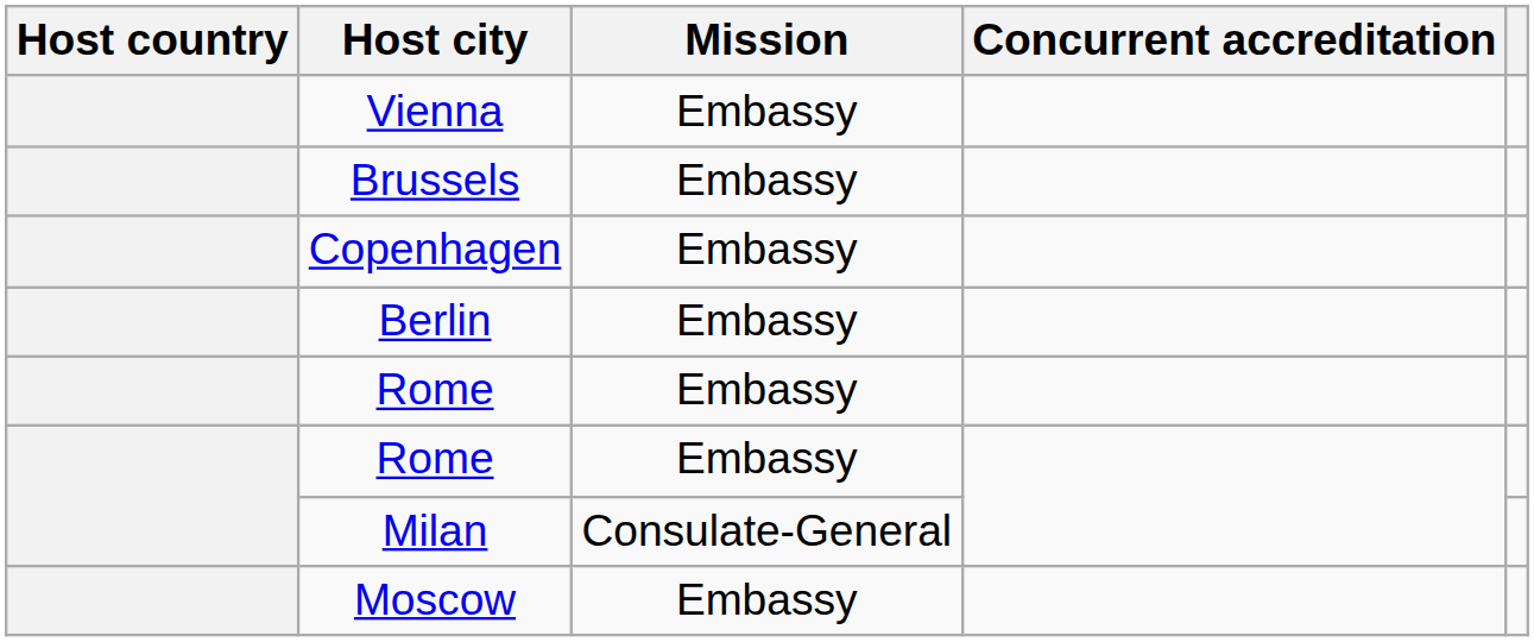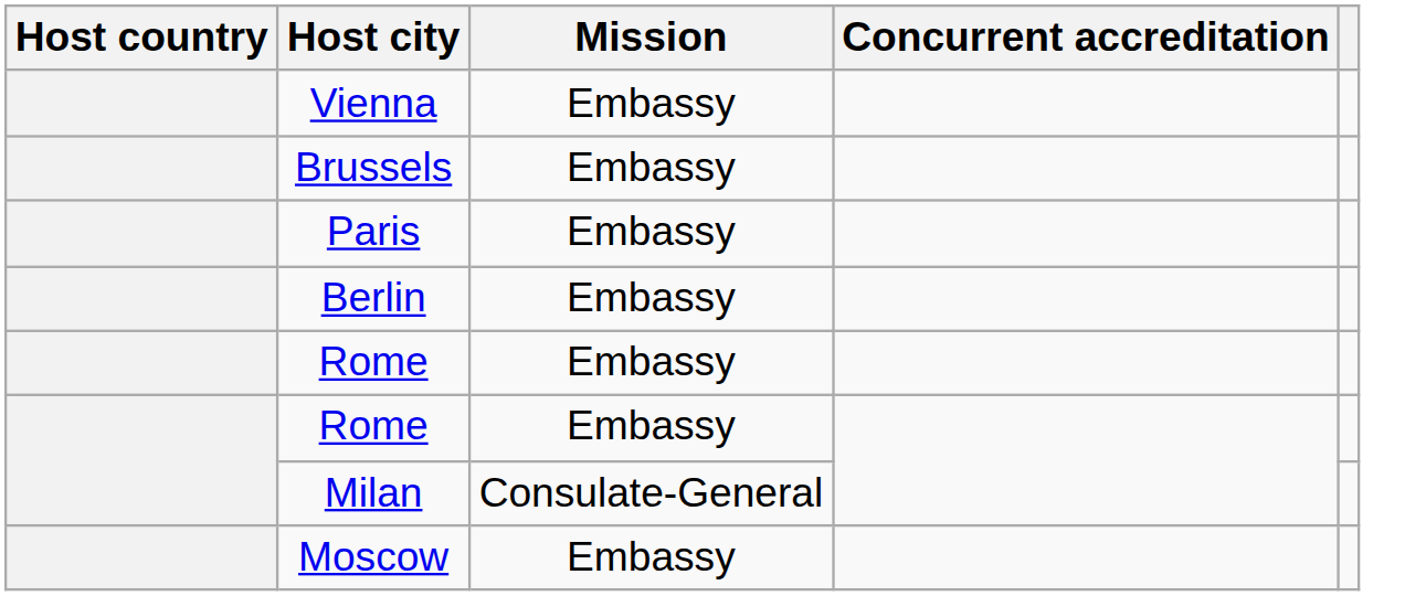 <table class="wikitable plainrowheaders" style="text-align:center;">
 <tr>
 <th scope="col">Host country</th>
 <th scope="col">Host city</th>
 <th scope="col">Mission</th>
 <th scope="col">Concurrent accreditation</th>
 <th scope="col"></th>
 </tr>
 <tr>
 <th scope="row"></th>
 <td><a href='#'>Vienna</a></td>
 <td>Embassy</td>
 <td></td>
 <td></td>
 </tr>
 <tr>
 <th scope="row"></th>
 <td><a href='#'>Brussels</a></td>
 <td>Embassy</td>
 <td></td>
 <td></td>
 </tr>
 <tr>
 <th scope="row"></th>
-<td><a href='#'>Copenhagen</a></td>
+<td><a href='#'>Paris</a></td>
 <td>Embassy</td>
 <td></td>
 <td></td>
 </tr>
 <tr>
 <th scope="row"></th>
 <td><a href='#'>Berlin</a></td>
 <td>Embassy</td>
 <td></td>
 <td></td>
 </tr>
 <tr>
 <th scope="row"></th>
 <td><a href='#'>Rome</a></td>
 <td>Embassy</td>
 <td></td>
 <td></td>
 </tr>
 <tr>
 <th scope="row" rowspan="2"></th>
 <td><a href='#'>Rome</a></td>
 <td>Embassy</td>
 <td rowspan="2"></td>
 <td></td>
 </tr>
 <tr>
 <td><a href='#'>Milan</a></td>
 <td>Consulate-General</td>
 <td></td>
 </tr>
 <tr>
 <th scope="row"></th>
 <td><a href='#'>Moscow</a></td>
 <td>Embassy</td>
 <td></td>
 <td></td>
 </tr>
 </table>
